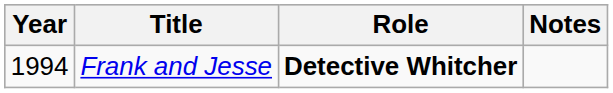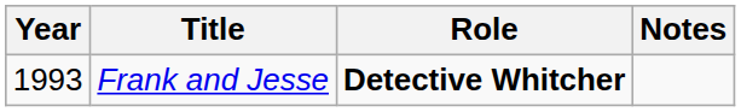 <table class="wikitable sortable">
 <tr>
 <th>Year</th>
 <th>Title</th>
 <th>Role</th>
 <th>Notes</th>
 </tr>
 <tr>
-<td>1994</td>
+<td>1993</td>
 <td><em><a href='#'>Frank and Jesse</a></em></td>
 <td><strong>Detective Whitcher</strong></td>
 <td></td>
 </tr>
 </table>
